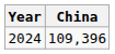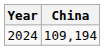 <table class="wikitable">
 <tr>
 <th>Year</th>
 <th>China</th>
 </tr>
 <tr>
 <td>2024</td>
-<td>109,396</td>
+<td>109,194</td>
 </tr>
 </table>
